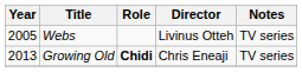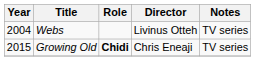 <table class="wikitable">
 <tr>
 <th>Year</th>
 <th>Title</th>
 <th>Role</th>
 <th>Director</th>
 <th>Notes</th>
 </tr>
 <tr>
-<td>2005</td>
+<td>2004</td>
 <td><em>Webs</em></td>
 <td></td>
 <td>Livinus Otteh</td>
 <td>TV series</td>
 </tr>
 <tr>
-<td>2013</td>
+<td>2015</td>
 <td><em>Growing Old</em></td>
 <td><strong>Chidi</strong></td>
 <td>Chris Eneaji</td>
 <td>TV series</td>
 </tr>
 <tr>
 </tr>
 </table>
